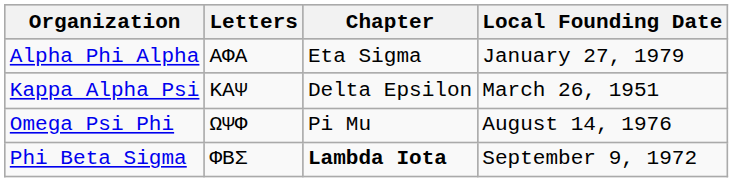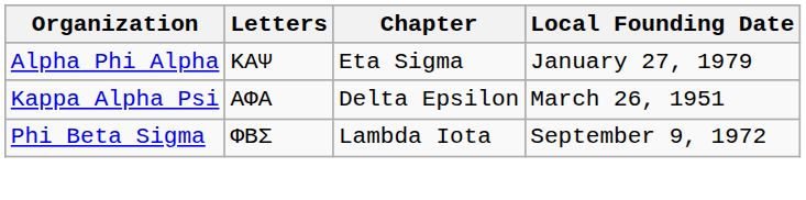 <table class="wikitable">
 <tr>
 <th>Organization</th>
 <th>Letters</th>
 <th>Chapter</th>
 <th>Local Founding Date</th>
 </tr>
 <tr>
 <td><a href='#'>Alpha Phi Alpha</a></td>
-<td>ΑΦΑ</td>
+<td>ΚΑΨ</td>
 <td>Eta Sigma</td>
 <td>January 27, 1979</td>
 </tr>
 <tr>
 <td><a href='#'>Kappa Alpha Psi</a></td>
-<td>ΚΑΨ</td>
+<td>ΑΦΑ</td>
 <td>Delta Epsilon</td>
 <td>March 26, 1951</td>
 </tr>
 <tr>
-<td><a href='#'>Omega Psi Phi</a></td>
-<td>ΩΨΦ</td>
-<td>Pi Mu</td>
-<td>August 14, 1976</td>
-</tr>
-<tr>
 <td><a href='#'>Phi Beta Sigma</a></td>
 <td>ΦΒΣ</td>
-<td><strong>Lambda Iota</strong></td>
+<td>Lambda Iota</td>
 <td>September 9, 1972</td>
 </tr>
 </table>
